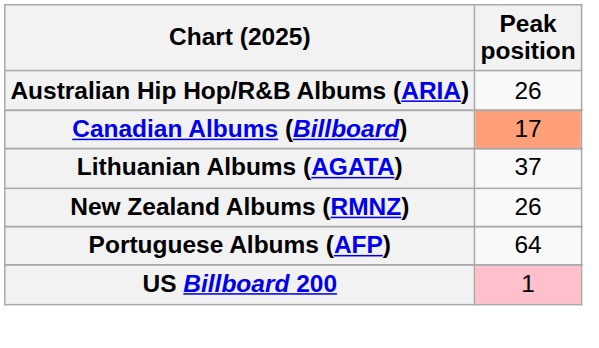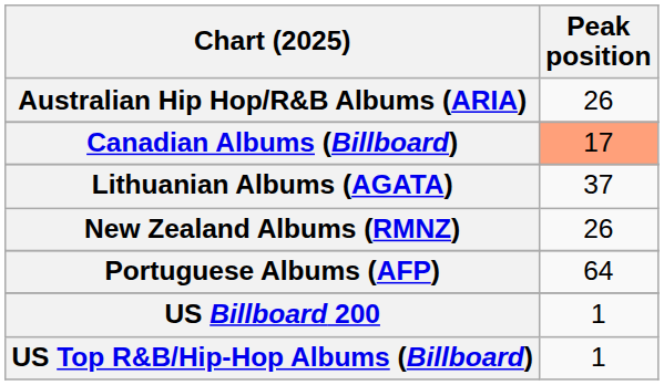 <table class="wikitable sortable plainrowheaders" style="text-align:center">
 <tr>
 <th scope="col">Chart (2025)</th>
 <th scope="col">Peak<br>position</th>
 </tr>
 <tr>
 <th scope="row">Australian Hip Hop/R&B Albums (<a href='#'>ARIA</a>)</th>
 <td>26</td>
 </tr>
 <tr>
 </tr>
 <tr>
 </tr>
 <tr>
 </tr>
 <tr>
 <th scope="row"><a href='#'>Canadian Albums</a> (<em><a href='#'>Billboard</a></em>)</th>
 <td style="background: lightsalmon;">17</td>
 </tr>
 <tr>
 </tr>
 <tr>
 </tr>
 <tr>
 </tr>
 <tr>
 <th scope="row">Lithuanian Albums (<a href='#'>AGATA</a>)</th>
 <td>37</td>
 </tr>
 <tr>
 <th scope="row">New Zealand Albums (<a href='#'>RMNZ</a>)</th>
 <td>26</td>
 </tr>
 <tr>
 </tr>
 <tr>
 <th scope="row">Portuguese Albums (<a href='#'>AFP</a>)</th>
 <td>64</td>
 </tr>
 <tr>
 </tr>
 <tr>
 </tr>
 <tr>
 </tr>
 <tr>
 </tr>
 <tr>
 <th scope="row">US <a href='#'><em>Billboard</em> 200</a></th>
-<td style="background: pink;">1</td>
+<td>1</td>
+</tr>
+<tr>
+<th scope="row">US <a href='#'>Top R&B/Hip-Hop Albums</a> (<em><a href='#'>Billboard</a></em>)</th>
+<td>1</td>
 </tr>
 </table>
